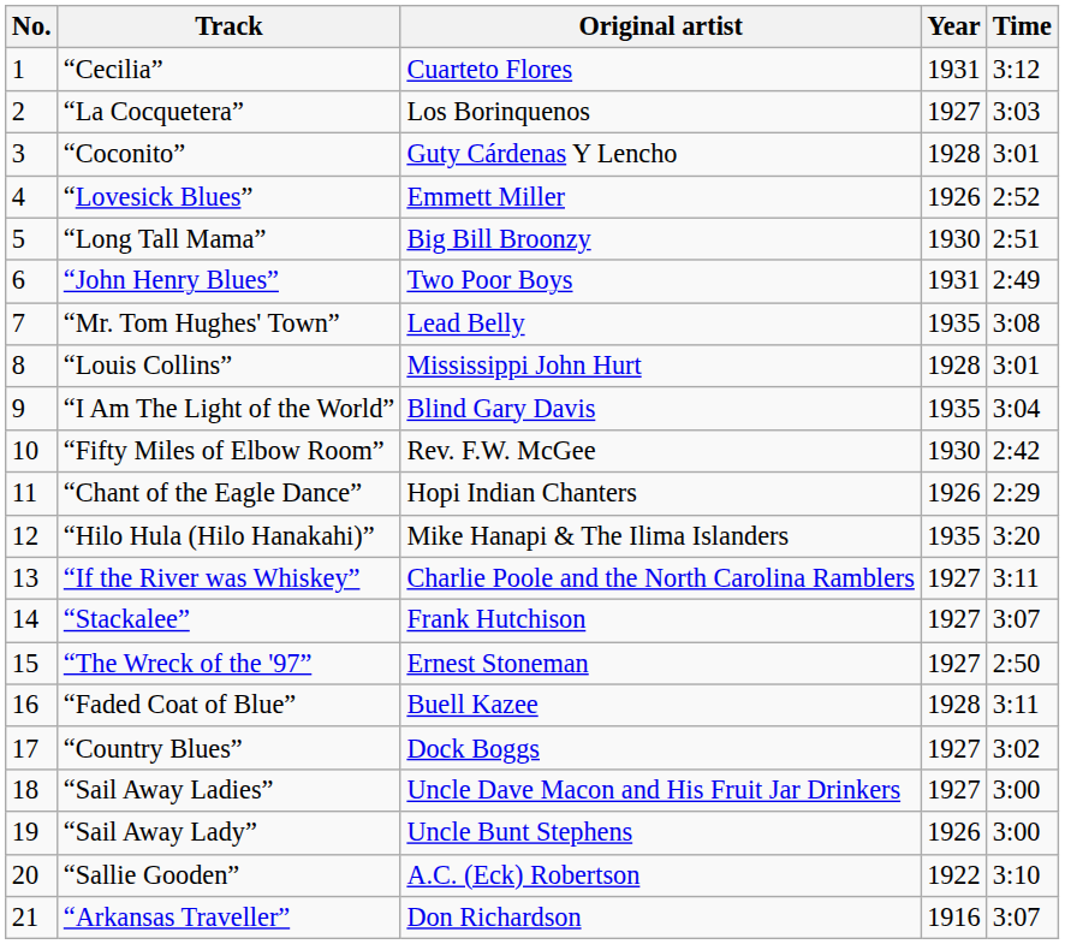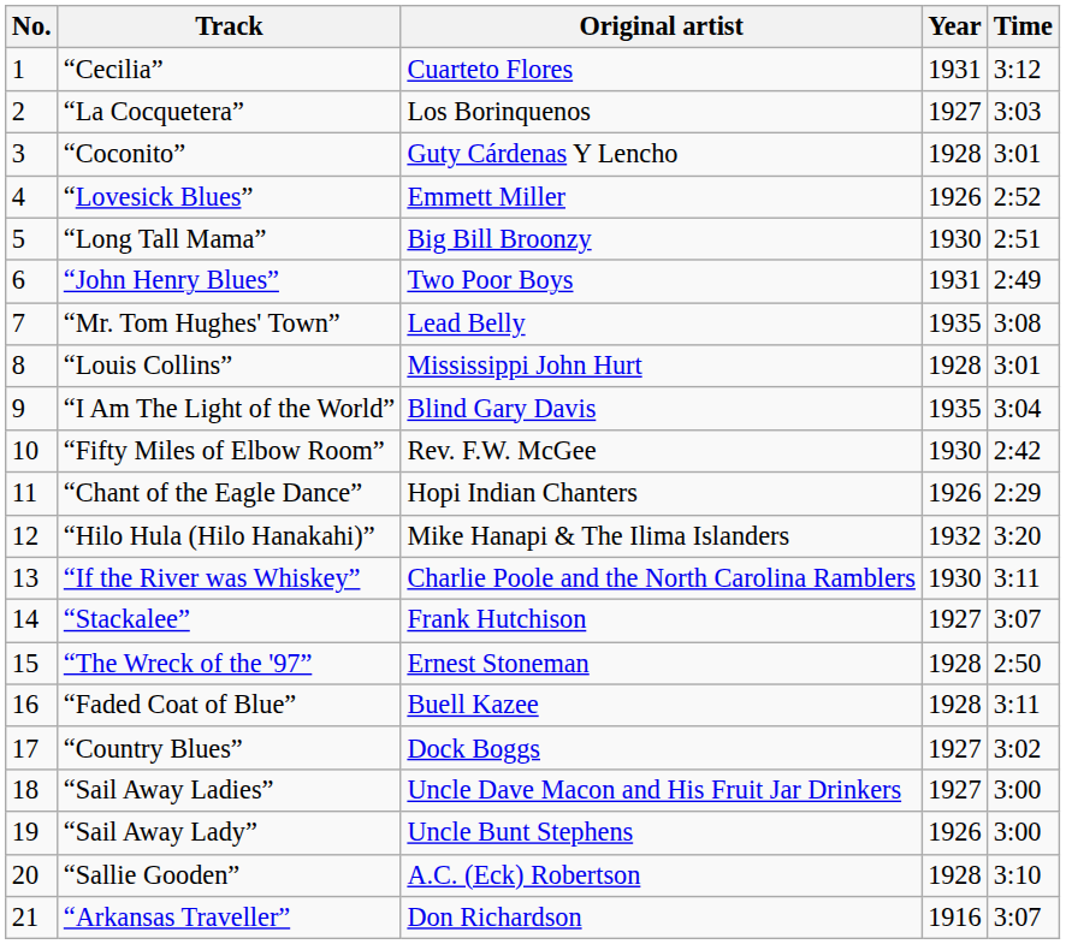 <table class="wikitable">
 <tr>
 <th>No.</th>
 <th>Track</th>
 <th>Original artist</th>
 <th>Year</th>
 <th>Time</th>
 </tr>
 <tr>
 <td>1</td>
 <td>“Cecilia”</td>
 <td><a href='#'>Cuarteto Flores</a></td>
 <td>1931</td>
 <td>3:12</td>
 </tr>
 <tr>
 <td>2</td>
 <td>“La Cocquetera”</td>
 <td>Los Borinquenos</td>
 <td>1927</td>
 <td>3:03</td>
 </tr>
 <tr>
 <td>3</td>
 <td>“Coconito”</td>
 <td><a href='#'>Guty Cárdenas</a> Y Lencho</td>
 <td>1928</td>
 <td>3:01</td>
 </tr>
 <tr>
 <td>4</td>
 <td>“<a href='#'>Lovesick Blues</a>”</td>
 <td><a href='#'>Emmett Miller</a></td>
 <td>1926</td>
 <td>2:52</td>
 </tr>
 <tr>
 <td>5</td>
 <td>“Long Tall Mama”</td>
 <td><a href='#'>Big Bill Broonzy</a></td>
 <td>1930</td>
 <td>2:51</td>
 </tr>
 <tr>
 <td>6</td>
 <td><a href='#'>“John Henry Blues”</a></td>
 <td><a href='#'>Two Poor Boys</a></td>
 <td>1931</td>
 <td>2:49</td>
 </tr>
 <tr>
 <td>7</td>
 <td>“Mr. Tom Hughes' Town”</td>
 <td><a href='#'>Lead Belly</a></td>
 <td>1935</td>
 <td>3:08</td>
 </tr>
 <tr>
 <td>8</td>
 <td>“Louis Collins”</td>
 <td><a href='#'>Mississippi John Hurt</a></td>
 <td>1928</td>
 <td>3:01</td>
 </tr>
 <tr>
 <td>9</td>
 <td>“I Am The Light of the World”</td>
 <td><a href='#'>Blind Gary Davis</a></td>
 <td>1935</td>
 <td>3:04</td>
 </tr>
 <tr>
 <td>10</td>
 <td>“Fifty Miles of Elbow Room”</td>
 <td>Rev. F.W. McGee</td>
 <td>1930</td>
 <td>2:42</td>
 </tr>
 <tr>
 <td>11</td>
 <td>“Chant of the Eagle Dance”</td>
 <td>Hopi Indian Chanters</td>
 <td>1926</td>
 <td>2:29</td>
 </tr>
 <tr>
 <td>12</td>
 <td>“Hilo Hula (Hilo Hanakahi)”</td>
 <td>Mike Hanapi & The Ilima Islanders</td>
-<td>1935</td>
+<td>1932</td>
 <td>3:20</td>
 </tr>
 <tr>
 <td>13</td>
 <td><a href='#'>“If the River was Whiskey”</a></td>
 <td><a href='#'>Charlie Poole and the North Carolina Ramblers</a></td>
-<td>1927</td>
+<td>1930</td>
 <td>3:11</td>
 </tr>
 <tr>
 <td>14</td>
 <td><a href='#'>“Stackalee”</a></td>
 <td><a href='#'>Frank Hutchison</a></td>
 <td>1927</td>
 <td>3:07</td>
 </tr>
 <tr>
 <td>15</td>
 <td><a href='#'>“The Wreck of the '97”</a></td>
 <td><a href='#'>Ernest Stoneman</a></td>
-<td>1927</td>
+<td>1928</td>
 <td>2:50</td>
 </tr>
 <tr>
 <td>16</td>
 <td>“Faded Coat of Blue”</td>
 <td><a href='#'>Buell Kazee</a></td>
 <td>1928</td>
 <td>3:11</td>
 </tr>
 <tr>
 <td>17</td>
 <td>“Country Blues”</td>
 <td><a href='#'>Dock Boggs</a></td>
 <td>1927</td>
 <td>3:02</td>
 </tr>
 <tr>
 <td>18</td>
 <td>“Sail Away Ladies”</td>
 <td><a href='#'>Uncle Dave Macon and His Fruit Jar Drinkers</a></td>
 <td>1927</td>
 <td>3:00</td>
 </tr>
 <tr>
 <td>19</td>
 <td>“Sail Away Lady”</td>
 <td><a href='#'>Uncle Bunt Stephens</a></td>
 <td>1926</td>
 <td>3:00</td>
 </tr>
 <tr>
 <td>20</td>
 <td>“Sallie Gooden”</td>
 <td><a href='#'>A.C. (Eck) Robertson</a></td>
-<td>1922</td>
+<td>1928</td>
 <td>3:10</td>
 </tr>
 <tr>
 <td>21</td>
 <td><a href='#'>“Arkansas Traveller”</a></td>
 <td><a href='#'>Don Richardson</a></td>
 <td>1916</td>
 <td>3:07</td>
 </tr>
 </table>
